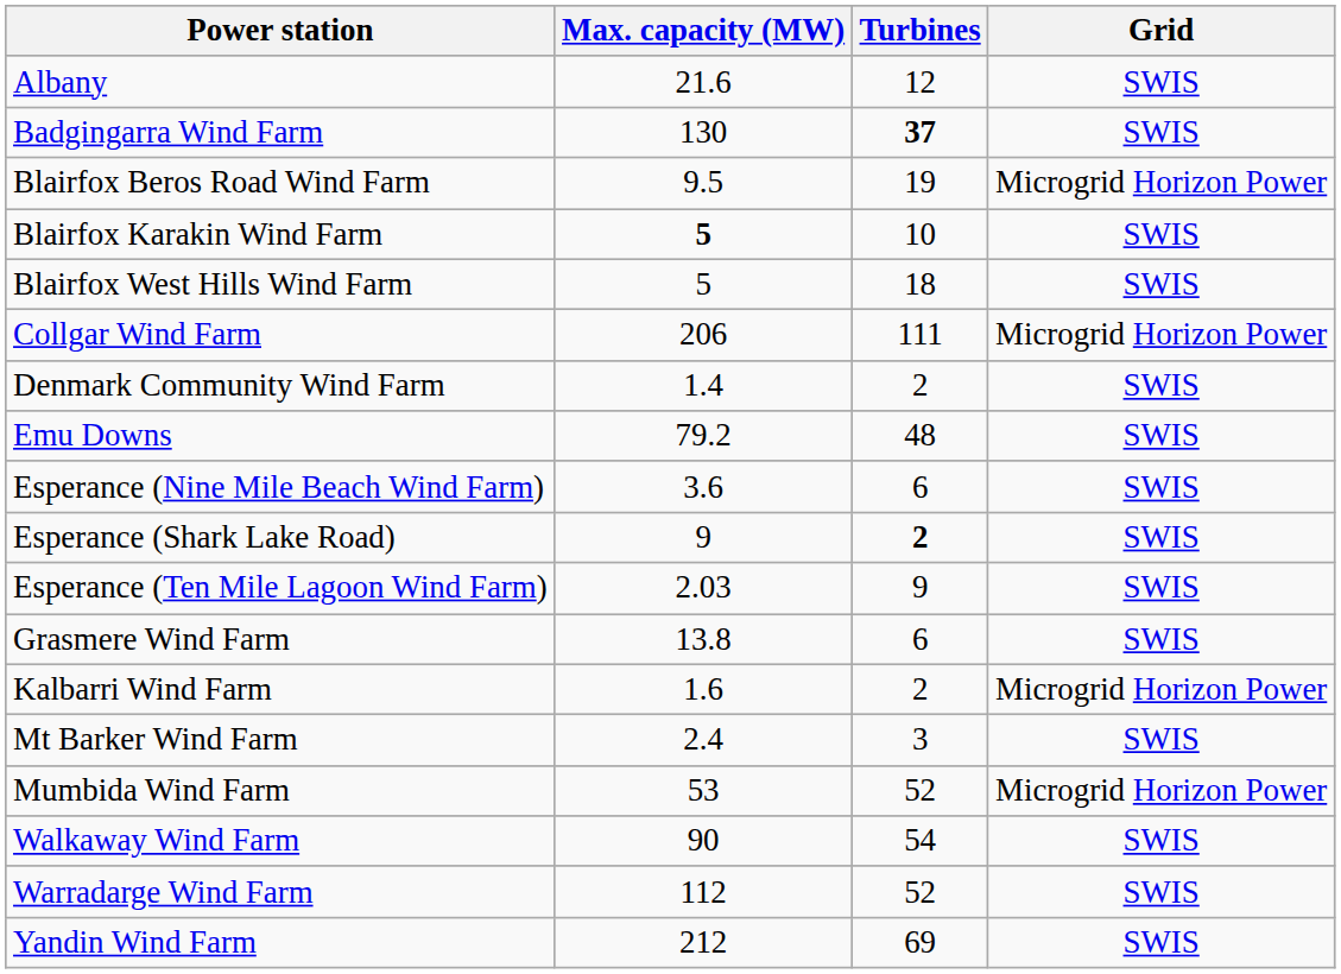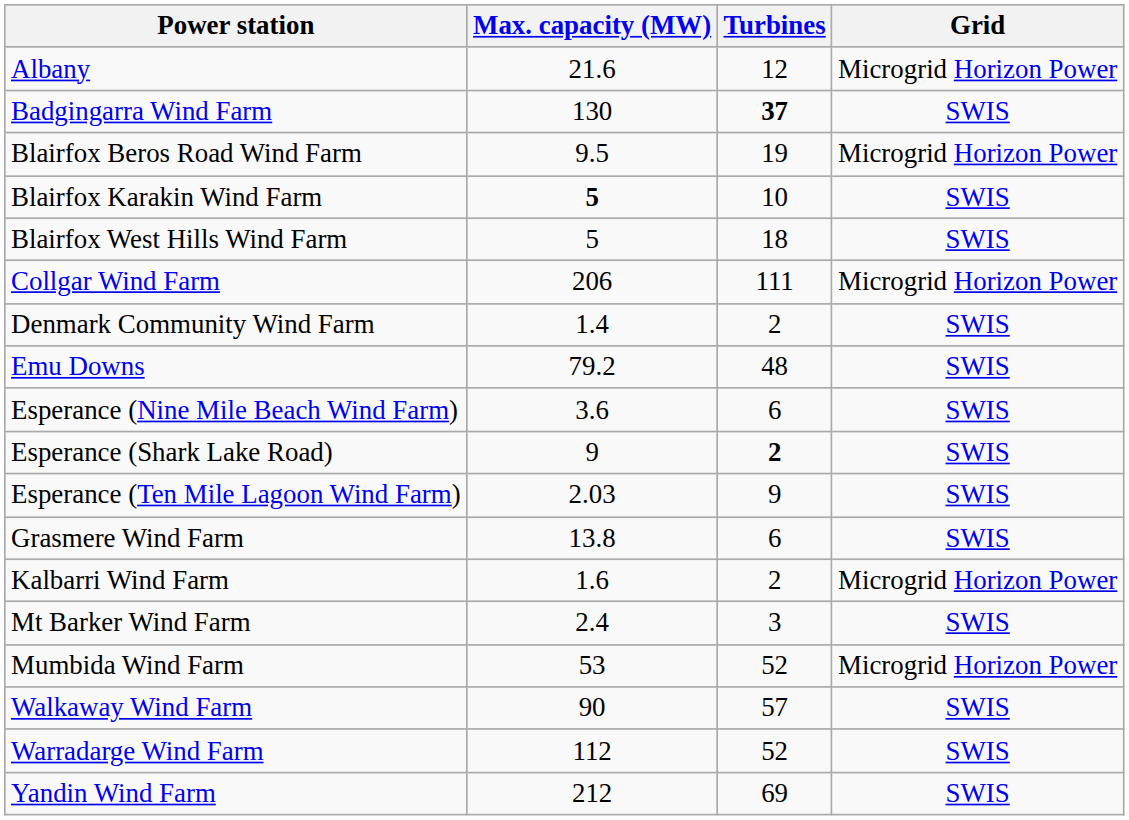 <table class="wikitable sortable" style="text-align: center">
 <tr>
 <th>Power station</th>
 <th><a href='#'>Max. capacity (MW)</a></th>
 <th><a href='#'>Turbines</a></th>
 <th>Grid</th>
 </tr>
 <tr>
 <td align="left"><a href='#'>Albany</a></td>
 <td>21.6</td>
 <td>12</td>
-<td><a href='#'>SWIS</a></td>
+<td>Microgrid <a href='#'>Horizon Power</a></td>
 </tr>
 <tr>
 <td align="left"><a href='#'>Badgingarra Wind Farm</a></td>
 <td>130</td>
 <td><strong>37</strong></td>
 <td><a href='#'>SWIS</a></td>
 </tr>
 <tr>
 <td align="left">Blairfox Beros Road Wind Farm</td>
 <td>9.5</td>
 <td>19</td>
 <td>Microgrid <a href='#'>Horizon Power</a></td>
 </tr>
 <tr>
 <td align="left">Blairfox Karakin Wind Farm</td>
 <td><strong>5</strong></td>
 <td>10</td>
 <td><a href='#'>SWIS</a></td>
 </tr>
 <tr>
 <td align="left">Blairfox West Hills Wind Farm</td>
 <td>5</td>
 <td>18</td>
 <td><a href='#'>SWIS</a></td>
 </tr>
 <tr>
 <td align="left"><a href='#'>Collgar Wind Farm</a></td>
 <td>206</td>
 <td>111</td>
 <td>Microgrid <a href='#'>Horizon Power</a></td>
 </tr>
 <tr>
 <td align="left">Denmark Community Wind Farm</td>
 <td>1.4</td>
 <td>2</td>
 <td><a href='#'>SWIS</a></td>
 </tr>
 <tr>
 <td align="left"><a href='#'>Emu Downs</a></td>
 <td>79.2</td>
 <td>48</td>
 <td><a href='#'>SWIS</a></td>
 </tr>
 <tr>
 <td align="left">Esperance (<a href='#'>Nine Mile Beach Wind Farm</a>)</td>
 <td>3.6</td>
 <td>6</td>
 <td><a href='#'>SWIS</a></td>
 </tr>
 <tr>
 <td align="left">Esperance (Shark Lake Road)</td>
 <td>9</td>
 <td><strong>2</strong></td>
 <td><a href='#'>SWIS</a></td>
 </tr>
 <tr>
 <td align="left">Esperance (<a href='#'>Ten Mile Lagoon Wind Farm</a>)</td>
 <td>2.03</td>
 <td>9</td>
 <td><a href='#'>SWIS</a></td>
 </tr>
 <tr>
 <td align="left">Grasmere Wind Farm</td>
 <td>13.8</td>
 <td>6</td>
 <td><a href='#'>SWIS</a></td>
 </tr>
 <tr>
 <td align="left">Kalbarri Wind Farm</td>
 <td>1.6</td>
 <td>2</td>
 <td>Microgrid <a href='#'>Horizon Power</a></td>
 </tr>
 <tr>
 <td align="left">Mt Barker Wind Farm</td>
 <td>2.4</td>
 <td>3</td>
 <td><a href='#'>SWIS</a></td>
 </tr>
 <tr>
 <td align="left">Mumbida Wind Farm</td>
 <td>53</td>
 <td>52</td>
 <td>Microgrid <a href='#'>Horizon Power</a></td>
 </tr>
 <tr>
 <td align="left"><a href='#'>Walkaway Wind Farm</a></td>
 <td>90</td>
-<td>54</td>
+<td>57</td>
 <td><a href='#'>SWIS</a></td>
 </tr>
 <tr>
 <td align="left"><a href='#'>Warradarge Wind Farm</a></td>
 <td>112</td>
 <td>52</td>
 <td><a href='#'>SWIS</a></td>
 </tr>
 <tr>
 <td align="left"><a href='#'>Yandin Wind Farm</a></td>
 <td>212</td>
 <td>69</td>
 <td><a href='#'>SWIS</a></td>
 </tr>
 </table>
